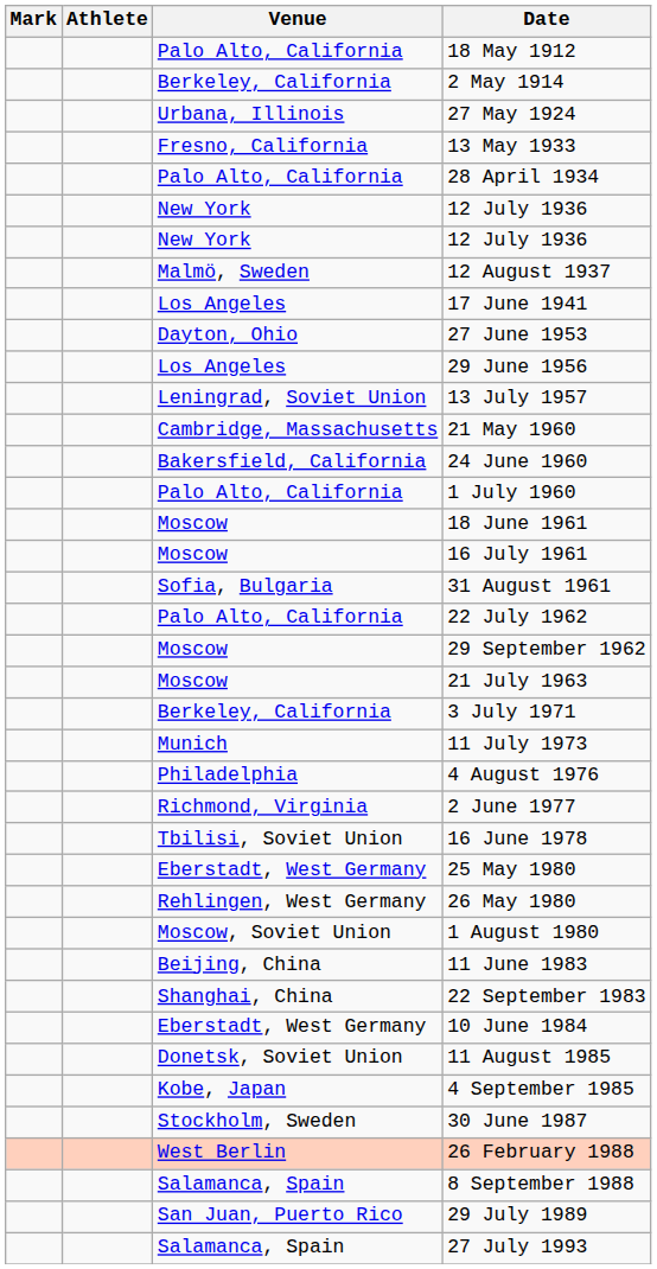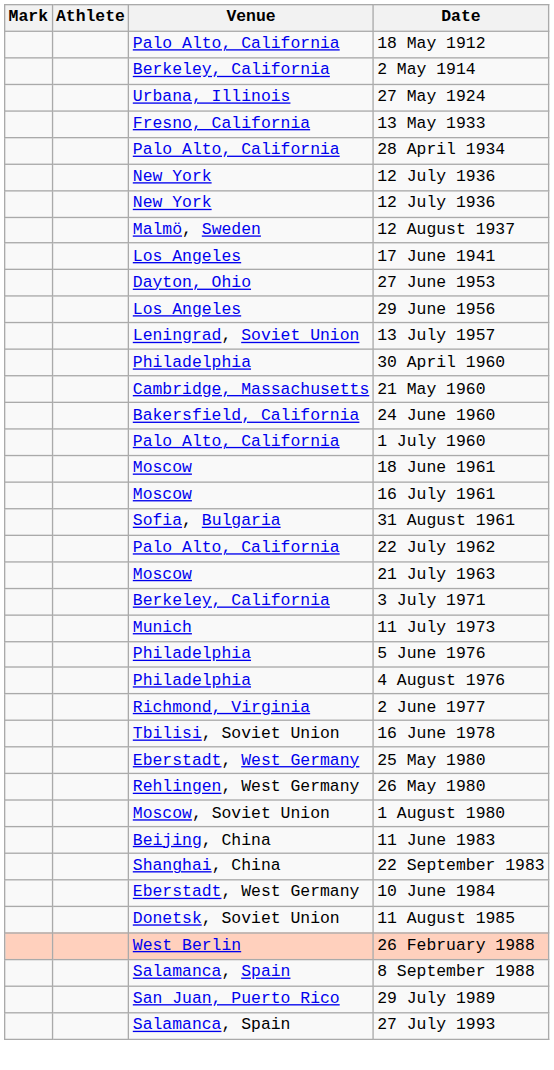 <table class="wikitable" style="font-size:95%;">
 <tr>
 <th>Mark</th>
 <th>Athlete</th>
 <th>Venue</th>
 <th>Date</th>
 </tr>
 <tr>
 <td></td>
 <td></td>
 <td><a href='#'>Palo Alto, California</a></td>
 <td>18 May 1912</td>
 </tr>
 <tr>
 <td></td>
 <td></td>
 <td><a href='#'>Berkeley, California</a></td>
 <td>2 May 1914</td>
 </tr>
 <tr>
 <td></td>
 <td></td>
 <td><a href='#'>Urbana, Illinois</a></td>
 <td>27 May 1924</td>
 </tr>
 <tr>
 <td></td>
 <td></td>
 <td><a href='#'>Fresno, California</a></td>
 <td>13 May 1933</td>
 </tr>
 <tr>
 <td></td>
 <td></td>
 <td><a href='#'>Palo Alto, California</a></td>
 <td>28 April 1934</td>
 </tr>
 <tr>
 <td></td>
 <td></td>
 <td><a href='#'>New York</a></td>
 <td>12 July 1936</td>
 </tr>
 <tr>
 <td></td>
 <td></td>
 <td><a href='#'>New York</a></td>
 <td>12 July 1936</td>
 </tr>
 <tr>
 <td></td>
 <td></td>
 <td><a href='#'>Malmö</a>, <a href='#'>Sweden</a></td>
 <td>12 August 1937</td>
 </tr>
 <tr>
 <td></td>
 <td></td>
 <td><a href='#'>Los Angeles</a></td>
 <td>17 June 1941</td>
 </tr>
 <tr>
 <td></td>
 <td></td>
 <td><a href='#'>Dayton, Ohio</a></td>
 <td>27 June 1953</td>
 </tr>
 <tr>
 <td></td>
 <td></td>
 <td><a href='#'>Los Angeles</a></td>
 <td>29 June 1956</td>
 </tr>
 <tr>
 <td></td>
 <td></td>
 <td><a href='#'>Leningrad</a>, <a href='#'>Soviet Union</a></td>
 <td>13 July 1957</td>
 </tr>
 <tr>
 <td></td>
 <td></td>
+<td><a href='#'>Philadelphia</a></td>
+<td>30 April 1960</td>
+</tr>
+<tr>
+<td></td>
+<td></td>
 <td><a href='#'>Cambridge, Massachusetts</a></td>
 <td>21 May 1960</td>
 </tr>
 <tr>
 <td></td>
 <td></td>
 <td><a href='#'>Bakersfield, California</a></td>
 <td>24 June 1960</td>
 </tr>
 <tr>
 <td></td>
 <td></td>
 <td><a href='#'>Palo Alto, California</a></td>
 <td>1 July 1960</td>
 </tr>
 <tr>
 <td></td>
 <td></td>
 <td><a href='#'>Moscow</a></td>
 <td>18 June 1961</td>
 </tr>
 <tr>
 <td></td>
 <td></td>
 <td><a href='#'>Moscow</a></td>
 <td>16 July 1961</td>
 </tr>
 <tr>
 <td></td>
 <td></td>
 <td><a href='#'>Sofia</a>, <a href='#'>Bulgaria</a></td>
 <td>31 August 1961</td>
 </tr>
 <tr>
 <td></td>
 <td></td>
 <td><a href='#'>Palo Alto, California</a></td>
 <td>22 July 1962</td>
 </tr>
 <tr>
 <td></td>
 <td></td>
 <td><a href='#'>Moscow</a></td>
-<td>29 September 1962</td>
-</tr>
-<tr>
-<td></td>
-<td></td>
-<td><a href='#'>Moscow</a></td>
 <td>21 July 1963</td>
 </tr>
 <tr>
 <td></td>
 <td></td>
 <td><a href='#'>Berkeley, California</a></td>
 <td>3 July 1971</td>
 </tr>
 <tr>
 <td></td>
 <td></td>
 <td><a href='#'>Munich</a></td>
 <td>11 July 1973</td>
+</tr>
+<tr>
+<td></td>
+<td></td>
+<td><a href='#'>Philadelphia</a></td>
+<td>5 June 1976</td>
 </tr>
 <tr>
 <td></td>
 <td></td>
 <td><a href='#'>Philadelphia</a></td>
 <td>4 August 1976</td>
 </tr>
 <tr>
 <td></td>
 <td></td>
 <td><a href='#'>Richmond, Virginia</a></td>
 <td>2 June 1977</td>
 </tr>
 <tr>
 <td></td>
 <td></td>
 <td><a href='#'>Tbilisi</a>, Soviet Union</td>
 <td>16 June 1978</td>
 </tr>
 <tr>
 <td></td>
 <td></td>
 <td><a href='#'>Eberstadt</a>, <a href='#'>West Germany</a></td>
 <td>25 May 1980</td>
 </tr>
 <tr>
 <td></td>
 <td></td>
 <td><a href='#'>Rehlingen</a>, West Germany</td>
 <td>26 May 1980</td>
 </tr>
 <tr>
 <td></td>
 <td></td>
 <td><a href='#'>Moscow</a>, Soviet Union</td>
 <td>1 August 1980</td>
 </tr>
 <tr>
 <td></td>
 <td></td>
 <td><a href='#'>Beijing</a>, China</td>
 <td>11 June 1983</td>
 </tr>
 <tr>
 <td></td>
 <td></td>
 <td><a href='#'>Shanghai</a>, China</td>
 <td>22 September 1983</td>
 </tr>
 <tr>
 <td></td>
 <td></td>
 <td><a href='#'>Eberstadt</a>, West Germany</td>
 <td>10 June 1984</td>
 </tr>
 <tr>
 <td></td>
 <td></td>
 <td><a href='#'>Donetsk</a>, Soviet Union</td>
 <td>11 August 1985</td>
 </tr>
-<tr>
-<td></td>
-<td></td>
-<td><a href='#'>Kobe</a>, <a href='#'>Japan</a></td>
-<td>4 September 1985</td>
-</tr>
-<tr>
-<td></td>
-<td></td>
-<td><a href='#'>Stockholm</a>, Sweden</td>
-<td>30 June 1987</td>
-</tr>
 <tr style="background: #ffd0bd">
 <td> </td>
 <td></td>
 <td><a href='#'>West Berlin</a></td>
 <td>26 February 1988</td>
 </tr>
 <tr>
 <td></td>
 <td></td>
 <td><a href='#'>Salamanca</a>, <a href='#'>Spain</a></td>
 <td>8 September 1988</td>
 </tr>
 <tr>
 <td></td>
 <td></td>
 <td><a href='#'>San Juan, Puerto Rico</a></td>
 <td>29 July 1989</td>
 </tr>
 <tr>
 <td></td>
 <td></td>
 <td><a href='#'>Salamanca</a>, Spain</td>
 <td>27 July 1993</td>
 </tr>
 </table>
